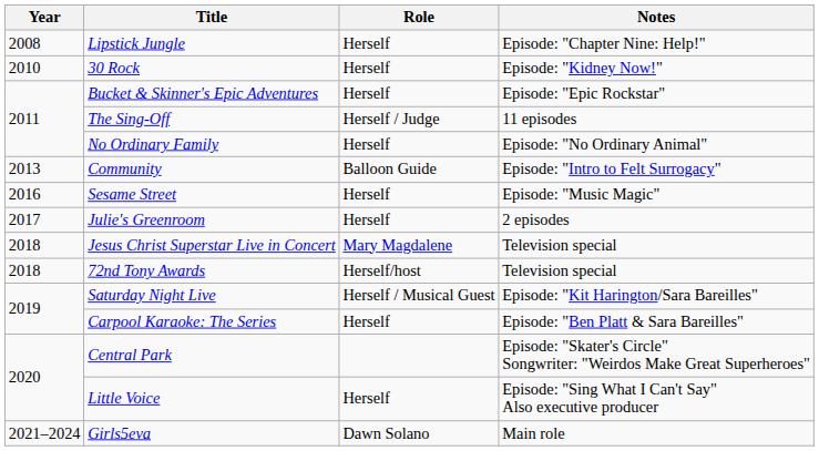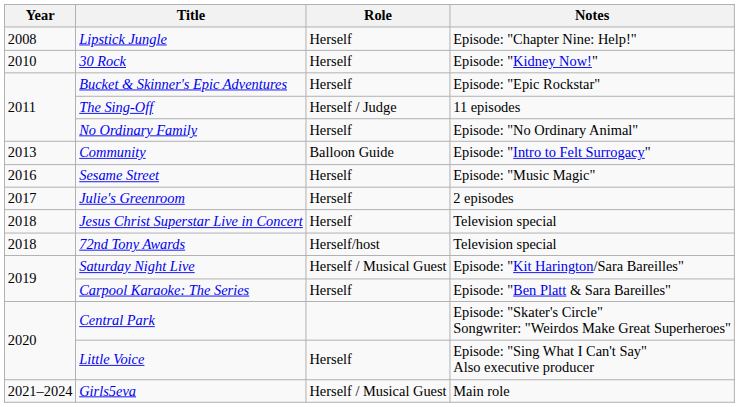 <table class="wikitable sortable">
 <tr>
 <th>Year</th>
 <th>Title</th>
 <th>Role</th>
 <th class="unsortable">Notes</th>
 </tr>
 <tr>
 <td>2008</td>
 <td><em><a href='#'>Lipstick Jungle</a></em></td>
 <td>Herself</td>
 <td>Episode: "Chapter Nine: Help!"</td>
 </tr>
 <tr>
 <td>2010</td>
 <td><em><a href='#'>30 Rock</a></em></td>
 <td>Herself</td>
 <td>Episode: "<a href='#'>Kidney Now!</a>"</td>
 </tr>
 <tr>
 <td rowspan=3>2011</td>
 <td><em><a href='#'>Bucket & Skinner's Epic Adventures</a></em></td>
 <td>Herself</td>
 <td>Episode: "Epic Rockstar"</td>
 </tr>
 <tr>
 <td><em><a href='#'>The Sing-Off</a></em></td>
 <td>Herself / Judge</td>
 <td>11 episodes</td>
 </tr>
 <tr>
 <td><em><a href='#'>No Ordinary Family</a></em></td>
 <td>Herself</td>
 <td>Episode: "No Ordinary Animal"</td>
 </tr>
 <tr>
 <td>2013</td>
 <td><em><a href='#'>Community</a></em></td>
 <td>Balloon Guide</td>
 <td>Episode: "<a href='#'>Intro to Felt Surrogacy</a>"</td>
 </tr>
 <tr>
 <td>2016</td>
 <td><em><a href='#'>Sesame Street</a></em></td>
 <td>Herself</td>
 <td>Episode: "Music Magic"</td>
 </tr>
 <tr>
 <td>2017</td>
 <td><em><a href='#'>Julie's Greenroom</a></em></td>
 <td>Herself</td>
 <td>2 episodes</td>
 </tr>
 <tr>
 <td>2018</td>
 <td><em><a href='#'>Jesus Christ Superstar Live in Concert</a></em></td>
-<td><a href='#'>Mary Magdalene</a></td>
+<td>Herself</td>
 <td>Television special</td>
 </tr>
 <tr>
 <td>2018</td>
 <td><em><a href='#'>72nd Tony Awards</a></em></td>
 <td>Herself/host</td>
 <td>Television special</td>
 </tr>
 <tr>
 <td rowspan=2>2019</td>
 <td><em><a href='#'>Saturday Night Live</a></em></td>
 <td>Herself / Musical Guest</td>
 <td>Episode: "<a href='#'>Kit Harington</a>/Sara Bareilles"</td>
 </tr>
 <tr>
 <td><em><a href='#'>Carpool Karaoke: The Series</a></em></td>
 <td>Herself</td>
 <td>Episode: "<a href='#'>Ben Platt</a> & Sara Bareilles"</td>
 </tr>
 <tr>
 <td rowspan="2">2020</td>
 <td><em><a href='#'>Central Park</a></em></td>
 <td></td>
 <td>Episode: "Skater's Circle"<br>Songwriter: "Weirdos Make Great Superheroes"</td>
 </tr>
 <tr>
 <td><em><a href='#'>Little Voice</a></em></td>
 <td>Herself</td>
 <td>Episode: "Sing What I Can't Say"<br>Also executive producer</td>
 </tr>
 <tr>
 <td>2021–2024</td>
 <td><em><a href='#'>Girls5eva</a></em></td>
-<td>Dawn Solano</td>
+<td>Herself / Musical Guest</td>
 <td>Main role</td>
 </tr>
 </table>
